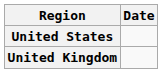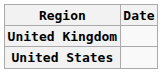 <table class="wikitable plainrowheaders">
 <tr>
 <th scope="col">Region</th>
 <th scope="col">Date</th>
 </tr>
 <tr>
+<th scope="row">United Kingdom</th>
+<td></td>
+</tr>
+<tr>
 <th scope="row">United States</th>
 <td></td>
 </tr>
-<tr>
-<th scope="row">United Kingdom</th>
-<td></td>
-</tr>
 </table>
